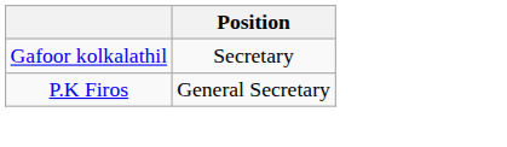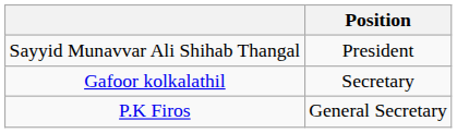 <table class="wikitable" style="text-align:center">
 <tr>
 <th scope="col"></th>
 <th scope="col">Position</th>
+</tr>
+<tr>
+<td>Sayyid Munavvar Ali Shihab Thangal</td>
+<td>President</td>
 </tr>
 <tr>
 <td><a href='#'>Gafoor kolkalathil </a></td>
 <td>Secretary</td>
 </tr>
 <tr>
 <td><a href='#'>P.K Firos</a></td>
 <td>General Secretary</td>
 </tr>
 </table>
